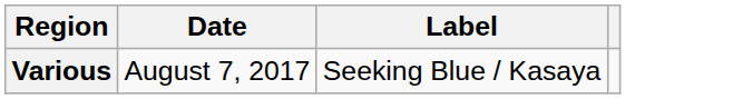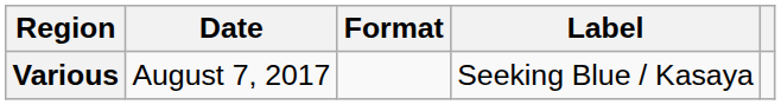 <table class="wikitable plainrowheaders">
 <tr>
 <th scope="col">Region</th>
 <th scope="col">Date</th>
+<th scope="col">Format</th>
 <th scope="col">Label</th>
 <th scope="col"></th>
 </tr>
 <tr>
 <th scope="row">Various</th>
 <td>August 7, 2017</td>
+<td></td>
 <td>Seeking Blue / Kasaya</td>
 <td></td>
 </tr>
 </table>
